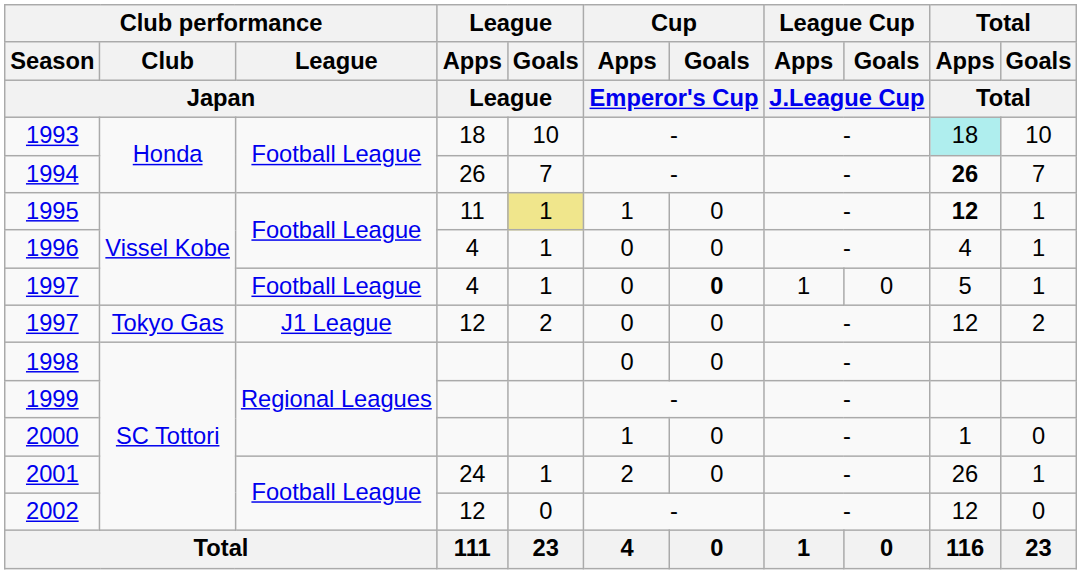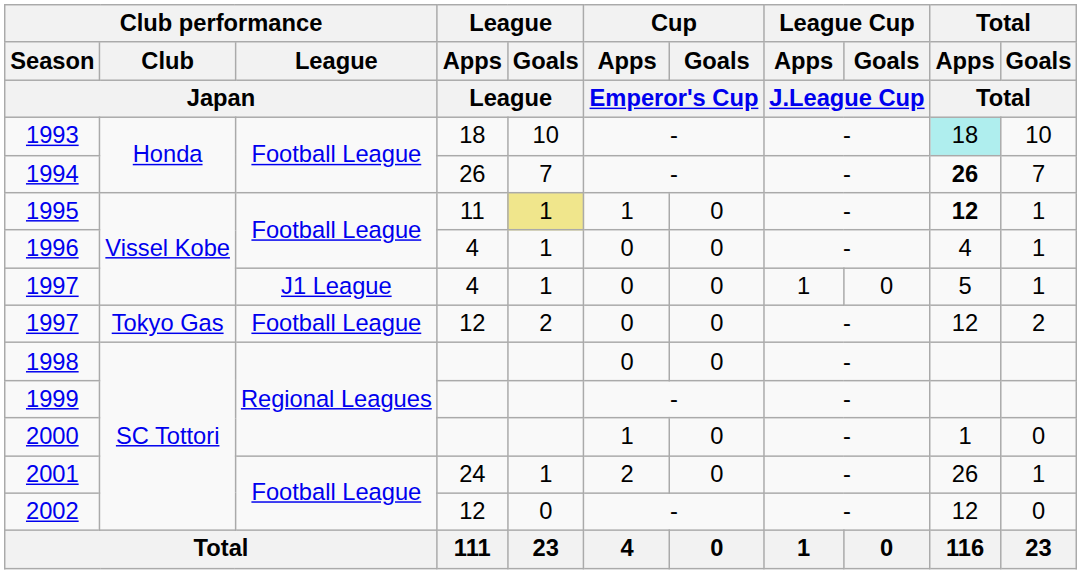 <table class="wikitable" style="text-align:center;">
 <tr>
 <th colspan=3>Club performance</th>
 <th colspan=2>League</th>
 <th colspan=2>Cup</th>
 <th colspan=2>League Cup</th>
 <th colspan=2>Total</th>
 </tr>
 <tr>
 <th>Season</th>
 <th>Club</th>
 <th>League</th>
 <th>Apps</th>
 <th>Goals</th>
 <th>Apps</th>
 <th>Goals</th>
 <th>Apps</th>
 <th>Goals</th>
 <th>Apps</th>
 <th>Goals</th>
 </tr>
 <tr>
 <th colspan=3>Japan</th>
 <th colspan=2>League</th>
 <th colspan=2><a href='#'>Emperor's Cup</a></th>
 <th colspan=2><a href='#'>J.League Cup</a></th>
 <th colspan=2>Total</th>
 </tr>
 <tr>
 <td><a href='#'>1993</a></td>
 <td rowspan="2"><a href='#'>Honda</a></td>
 <td rowspan="2"><a href='#'>Football League</a></td>
 <td>18</td>
 <td>10</td>
 <td colspan="2">-</td>
 <td colspan="2">-</td>
 <td style="background: paleturquoise;">18</td>
 <td>10</td>
 </tr>
 <tr>
 <td><a href='#'>1994</a></td>
 <td>26</td>
 <td>7</td>
 <td colspan="2">-</td>
 <td colspan="2">-</td>
 <td><strong>26</strong></td>
 <td>7</td>
 </tr>
 <tr>
 <td><a href='#'>1995</a></td>
 <td rowspan="3"><a href='#'>Vissel Kobe</a></td>
 <td rowspan="2"><a href='#'>Football League</a></td>
 <td>11</td>
 <td style="background: khaki;">1</td>
 <td>1</td>
 <td>0</td>
 <td colspan="2">-</td>
 <td><strong>12</strong></td>
 <td>1</td>
 </tr>
 <tr>
 <td><a href='#'>1996</a></td>
 <td>4</td>
 <td>1</td>
 <td>0</td>
 <td>0</td>
 <td colspan="2">-</td>
 <td>4</td>
 <td>1</td>
 </tr>
 <tr>
 <td><a href='#'>1997</a></td>
-<td><a href='#'>Football League</a></td>
+<td><a href='#'>J1 League</a></td>
 <td>4</td>
 <td>1</td>
 <td>0</td>
-<td><strong>0</strong></td>
+<td>0</td>
 <td>1</td>
 <td>0</td>
 <td>5</td>
 <td>1</td>
 </tr>
 <tr>
 <td><a href='#'>1997</a></td>
 <td><a href='#'>Tokyo Gas</a></td>
-<td><a href='#'>J1 League</a></td>
+<td><a href='#'>Football League</a></td>
 <td>12</td>
 <td>2</td>
 <td>0</td>
 <td>0</td>
 <td colspan="2">-</td>
 <td>12</td>
 <td>2</td>
 </tr>
 <tr>
 <td><a href='#'>1998</a></td>
 <td rowspan="5"><a href='#'>SC Tottori</a></td>
 <td rowspan="3"><a href='#'>Regional Leagues</a></td>
 <td></td>
 <td></td>
 <td>0</td>
 <td>0</td>
 <td colspan="2">-</td>
 <td></td>
 <td></td>
 </tr>
 <tr>
 <td><a href='#'>1999</a></td>
 <td></td>
 <td></td>
 <td colspan="2">-</td>
 <td colspan="2">-</td>
 <td></td>
 <td></td>
 </tr>
 <tr>
 <td><a href='#'>2000</a></td>
 <td></td>
 <td></td>
 <td>1</td>
 <td>0</td>
 <td colspan="2">-</td>
 <td>1</td>
 <td>0</td>
 </tr>
 <tr>
 <td><a href='#'>2001</a></td>
 <td rowspan="2"><a href='#'>Football League</a></td>
 <td>24</td>
 <td>1</td>
 <td>2</td>
 <td>0</td>
 <td colspan="2">-</td>
 <td>26</td>
 <td>1</td>
 </tr>
 <tr>
 <td><a href='#'>2002</a></td>
 <td>12</td>
 <td>0</td>
 <td colspan="2">-</td>
 <td colspan="2">-</td>
 <td>12</td>
 <td>0</td>
 </tr>
 <tr>
 <th colspan=3>Total</th>
 <th>111</th>
 <th>23</th>
 <th>4</th>
 <th>0</th>
 <th>1</th>
 <th>0</th>
 <th>116</th>
 <th>23</th>
 </tr>
 </table>
